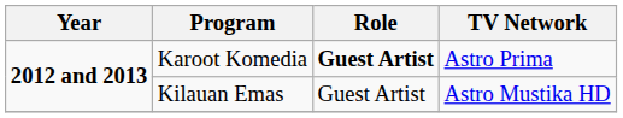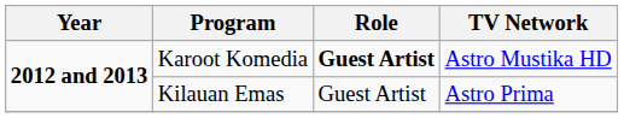 <table class="wikitable">
 <tr>
 <th><strong>Year</strong></th>
 <th><strong>Program</strong></th>
 <th><strong>Role</strong></th>
 <th><strong>TV Network</strong></th>
 </tr>
 <tr>
 <td rowspan="2" style="text-align:center;"><strong>2012 and 2013</strong></td>
 <td>Karoot Komedia</td>
 <td><strong>Guest Artist</strong></td>
-<td><a href='#'>Astro Prima</a></td>
+<td><a href='#'>Astro Mustika HD</a></td>
 </tr>
 <tr>
 <td>Kilauan Emas</td>
 <td>Guest Artist</td>
-<td><a href='#'>Astro Mustika HD</a></td>
+<td><a href='#'>Astro Prima</a></td>
 </tr>
 <tr>
 </tr>
 </table>
